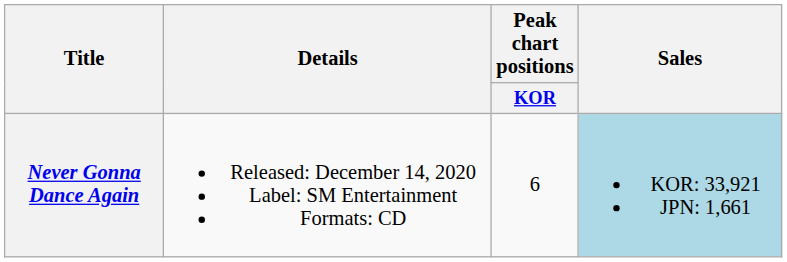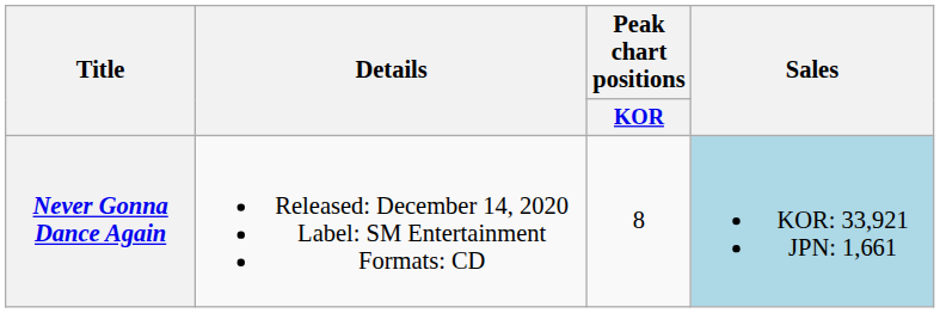 <table class="wikitable plainrowheaders" style="text-align:center;">
 <tr>
 <th scope="col" rowspan="2" style="width:10em;">Title</th>
 <th scope="col" rowspan="2" style="width:20em;">Details</th>
 <th scope="col" colspan="1">Peak chart positions</th>
 <th scope="col" rowspan="2" style="width:12em;">Sales</th>
 </tr>
 <tr>
 <th style="width:2.5em; font-size:90%"><a href='#'>KOR</a><br></th>
 </tr>
 <tr>
 <th scope="row"><em><a href='#'>Never Gonna Dance Again</a></em></th>
 <td><br><ul><li>Released: December 14, 2020 </li><li>Label: SM Entertainment</li><li>Formats: CD</li></ul></td>
-<td>6</td>
+<td>8</td>
 <td style="background: lightblue;"><br><ul><li>KOR: 33,921</li><li>JPN: 1,661</li></ul></td>
 </tr>
 </table>
